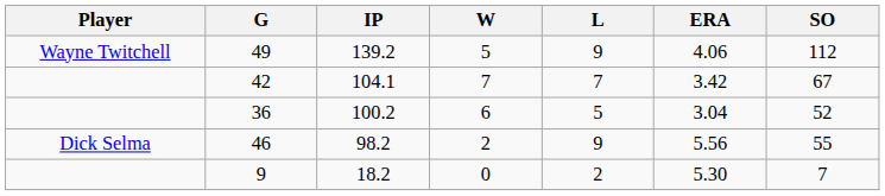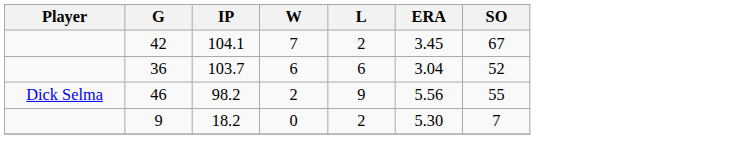 <table class="wikitable sortable">
 <tr>
 <th bgcolor="#DDDDFF" width="16%">Player</th>
 <th bgcolor="#DDDDFF" width="9%">G</th>
 <th bgcolor="#DDDDFF" width="9%">IP</th>
 <th bgcolor="#DDDDFF" width="9%">W</th>
 <th bgcolor="#DDDDFF" width="9%">L</th>
 <th bgcolor="#DDDDFF" width="9%">ERA</th>
 <th bgcolor="#DDDDFF" width="9%">SO</th>
 </tr>
-<tr align="center">
-<td><a href='#'>Wayne Twitchell</a></td>
-<td>49</td>
-<td>139.2</td>
-<td>5</td>
-<td>9</td>
-<td>4.06</td>
-<td>112</td>
-</tr>
 <tr align=center>
 <td></td>
 <td>42</td>
 <td>104.1</td>
 <td>7</td>
-<td>7</td>
-<td>3.42</td>
+<td>2</td>
+<td>3.45</td>
 <td>67</td>
 </tr>
 <tr align="center">
 <td></td>
 <td>36</td>
-<td>100.2</td>
+<td>103.7</td>
 <td>6</td>
-<td>5</td>
+<td>6</td>
 <td>3.04</td>
 <td>52</td>
 </tr>
 <tr align="center">
 <td><a href='#'>Dick Selma</a></td>
 <td>46</td>
 <td>98.2</td>
 <td>2</td>
 <td>9</td>
 <td>5.56</td>
 <td>55</td>
 </tr>
 <tr align=center>
 <td></td>
 <td>9</td>
 <td>18.2</td>
 <td>0</td>
 <td>2</td>
 <td>5.30</td>
 <td>7</td>
 </tr>
 <tr align="center">
 </tr>
 </table>
